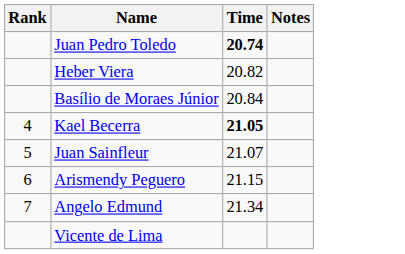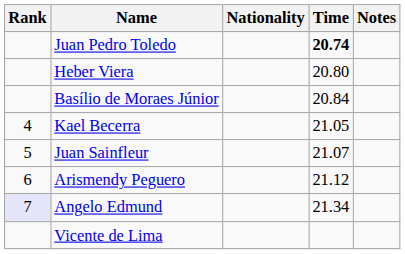 <table class="wikitable sortable" style="text-align:center;font-size:95%">
 <tr>
 <th>Rank</th>
 <th>Name</th>
+<th>Nationality</th>
 <th>Time</th>
 <th>Notes</th>
 </tr>
 <tr>
 <td></td>
 <td align=left><a href='#'>Juan Pedro Toledo</a></td>
+<td align=left></td>
 <td><strong>20.74</strong></td>
 <td></td>
 </tr>
 <tr>
 <td></td>
 <td align=left><a href='#'>Heber Viera</a></td>
-<td>20.82</td>
+<td align=left></td>
+<td>20.80</td>
 <td></td>
 </tr>
 <tr>
 <td></td>
 <td align=left><a href='#'>Basílio de Moraes Júnior</a></td>
+<td align=left></td>
 <td>20.84</td>
 <td></td>
 </tr>
 <tr>
 <td>4</td>
 <td align=left><a href='#'>Kael Becerra</a></td>
-<td><strong>21.05</strong></td>
+<td align=left></td>
+<td>21.05</td>
 <td></td>
 </tr>
 <tr>
 <td>5</td>
 <td align=left><a href='#'>Juan Sainfleur</a></td>
+<td align=left></td>
 <td>21.07</td>
 <td></td>
 </tr>
 <tr>
 <td>6</td>
 <td align=left><a href='#'>Arismendy Peguero</a></td>
-<td>21.15</td>
+<td align=left></td>
+<td>21.12</td>
 <td></td>
 </tr>
 <tr>
-<td>7</td>
+<td style="background: lavender;">7</td>
 <td align=left><a href='#'>Angelo Edmund</a></td>
+<td align=left></td>
 <td>21.34</td>
 <td></td>
 </tr>
 <tr>
 <td></td>
 <td align=left><a href='#'>Vicente de Lima</a></td>
+<td align=left></td>
 <td></td>
 <td></td>
 </tr>
 </table>
